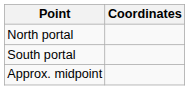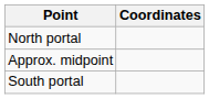 <table class="wikitable">
 <tr>
 <th>Point</th>
 <th>Coordinates</th>
 </tr>
 <tr>
 <td>North portal</td>
 <td></td>
 </tr>
 <tr>
+<td>Approx. midpoint</td>
+<td></td>
+</tr>
+<tr>
 <td>South portal</td>
 <td></td>
 </tr>
-<tr>
-<td>Approx. midpoint</td>
-<td></td>
-</tr>
 </table>
